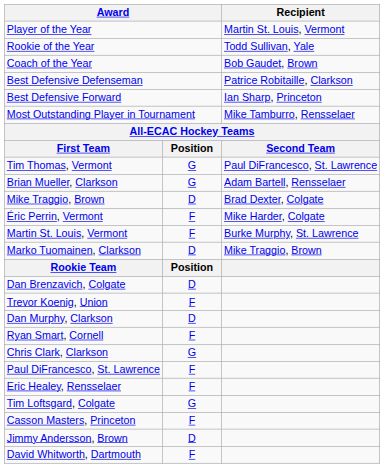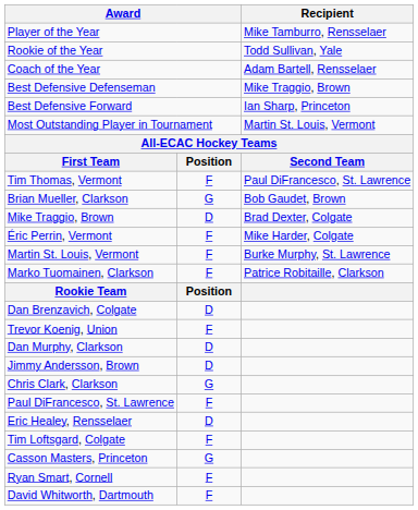 <table class="wikitable">
 <tr>
 <th colspan=2><a href='#'>Award</a></th>
 <th>Recipient</th>
 </tr>
 <tr>
 <td colspan=2><a href='#'>Player of the Year</a></td>
-<td><a href='#'>Martin St. Louis</a>, <a href='#'>Vermont</a></td>
+<td><a href='#'>Mike Tamburro</a>, <a href='#'>Rensselaer</a></td>
 </tr>
 <tr>
 <td colspan=2><a href='#'>Rookie of the Year</a></td>
 <td><a href='#'>Todd Sullivan</a>, <a href='#'>Yale</a></td>
 </tr>
 <tr>
 <td colspan=2><a href='#'>Coach of the Year</a></td>
-<td><a href='#'>Bob Gaudet</a>, <a href='#'>Brown</a></td>
+<td><a href='#'>Adam Bartell</a>, <a href='#'>Rensselaer</a></td>
 </tr>
 <tr>
 <td colspan=2><a href='#'>Best Defensive Defenseman</a></td>
-<td><a href='#'>Patrice Robitaille</a>, <a href='#'>Clarkson</a></td>
+<td><a href='#'>Mike Traggio</a>, <a href='#'>Brown</a></td>
 </tr>
 <tr>
 <td colspan=2><a href='#'>Best Defensive Forward</a></td>
 <td><a href='#'>Ian Sharp</a>, <a href='#'>Princeton</a></td>
 </tr>
 <tr>
 <td colspan=2><a href='#'>Most Outstanding Player in Tournament</a></td>
-<td><a href='#'>Mike Tamburro</a>, <a href='#'>Rensselaer</a></td>
+<td><a href='#'>Martin St. Louis</a>, <a href='#'>Vermont</a></td>
 </tr>
 <tr>
 <th colspan=3><a href='#'>All-ECAC Hockey Teams</a></th>
 </tr>
 <tr>
 <th><a href='#'>First Team</a></th>
 <th>  Position  </th>
 <th><a href='#'>Second Team</a></th>
 </tr>
 <tr>
 <td><a href='#'>Tim Thomas</a>, <a href='#'>Vermont</a></td>
-<td align=center><a href='#'>G</a></td>
+<td align=center><a href='#'>F</a></td>
 <td><a href='#'>Paul DiFrancesco</a>, <a href='#'>St. Lawrence</a></td>
 </tr>
 <tr>
 <td><a href='#'>Brian Mueller</a>, <a href='#'>Clarkson</a></td>
 <td align=center><a href='#'>G</a></td>
-<td><a href='#'>Adam Bartell</a>, <a href='#'>Rensselaer</a></td>
+<td><a href='#'>Bob Gaudet</a>, <a href='#'>Brown</a></td>
 </tr>
 <tr>
 <td><a href='#'>Mike Traggio</a>, <a href='#'>Brown</a></td>
 <td align=center><a href='#'>D</a></td>
 <td><a href='#'>Brad Dexter</a>, <a href='#'>Colgate</a></td>
 </tr>
 <tr>
 <td><a href='#'>Éric Perrin</a>, <a href='#'>Vermont</a></td>
 <td align=center><a href='#'>F</a></td>
 <td><a href='#'>Mike Harder</a>, <a href='#'>Colgate</a></td>
 </tr>
 <tr>
 <td><a href='#'>Martin St. Louis</a>, <a href='#'>Vermont</a></td>
 <td align=center><a href='#'>F</a></td>
 <td><a href='#'>Burke Murphy</a>, <a href='#'>St. Lawrence</a></td>
 </tr>
 <tr>
 <td><a href='#'>Marko Tuomainen</a>, <a href='#'>Clarkson</a></td>
-<td align=center><a href='#'>D</a></td>
-<td><a href='#'>Mike Traggio</a>, <a href='#'>Brown</a></td>
+<td align=center><a href='#'>F</a></td>
+<td><a href='#'>Patrice Robitaille</a>, <a href='#'>Clarkson</a></td>
 </tr>
 <tr>
 <th><a href='#'>Rookie Team</a></th>
 <th>  Position  </th>
 <th></th>
 </tr>
 <tr>
 <td><a href='#'>Dan Brenzavich</a>, <a href='#'>Colgate</a></td>
 <td align=center><a href='#'>D</a></td>
 <td></td>
 </tr>
 <tr>
 <td><a href='#'>Trevor Koenig</a>, <a href='#'>Union</a></td>
 <td align=center><a href='#'>F</a></td>
 <td></td>
 </tr>
 <tr>
 <td><a href='#'>Dan Murphy</a>, <a href='#'>Clarkson</a></td>
 <td align=center><a href='#'>D</a></td>
 <td></td>
 </tr>
 <tr>
-<td><a href='#'>Ryan Smart</a>, <a href='#'>Cornell</a></td>
-<td align=center><a href='#'>F</a></td>
+<td><a href='#'>Jimmy Andersson</a>, <a href='#'>Brown</a></td>
+<td align=center><a href='#'>D</a></td>
 <td></td>
 </tr>
 <tr>
 <td><a href='#'>Chris Clark</a>, <a href='#'>Clarkson</a></td>
 <td align=center><a href='#'>G</a></td>
 <td></td>
 </tr>
 <tr>
 <td><a href='#'>Paul DiFrancesco</a>, <a href='#'>St. Lawrence</a></td>
 <td align=center><a href='#'>F</a></td>
 <td></td>
 </tr>
 <tr>
 <td><a href='#'>Eric Healey</a>, <a href='#'>Rensselaer</a></td>
+<td align=center><a href='#'>D</a></td>
+<td></td>
+</tr>
+<tr>
+<td><a href='#'>Tim Loftsgard</a>, <a href='#'>Colgate</a></td>
 <td align=center><a href='#'>F</a></td>
 <td></td>
 </tr>
 <tr>
-<td><a href='#'>Tim Loftsgard</a>, <a href='#'>Colgate</a></td>
+<td><a href='#'>Casson Masters</a>, <a href='#'>Princeton</a></td>
 <td align=center><a href='#'>G</a></td>
 <td></td>
 </tr>
 <tr>
-<td><a href='#'>Casson Masters</a>, <a href='#'>Princeton</a></td>
+<td><a href='#'>Ryan Smart</a>, <a href='#'>Cornell</a></td>
 <td align=center><a href='#'>F</a></td>
-<td></td>
-</tr>
-<tr>
-<td><a href='#'>Jimmy Andersson</a>, <a href='#'>Brown</a></td>
-<td align=center><a href='#'>D</a></td>
 <td></td>
 </tr>
 <tr>
 <td><a href='#'>David Whitworth</a>, <a href='#'>Dartmouth</a></td>
 <td align=center><a href='#'>F</a></td>
 <td></td>
 </tr>
 </table>
